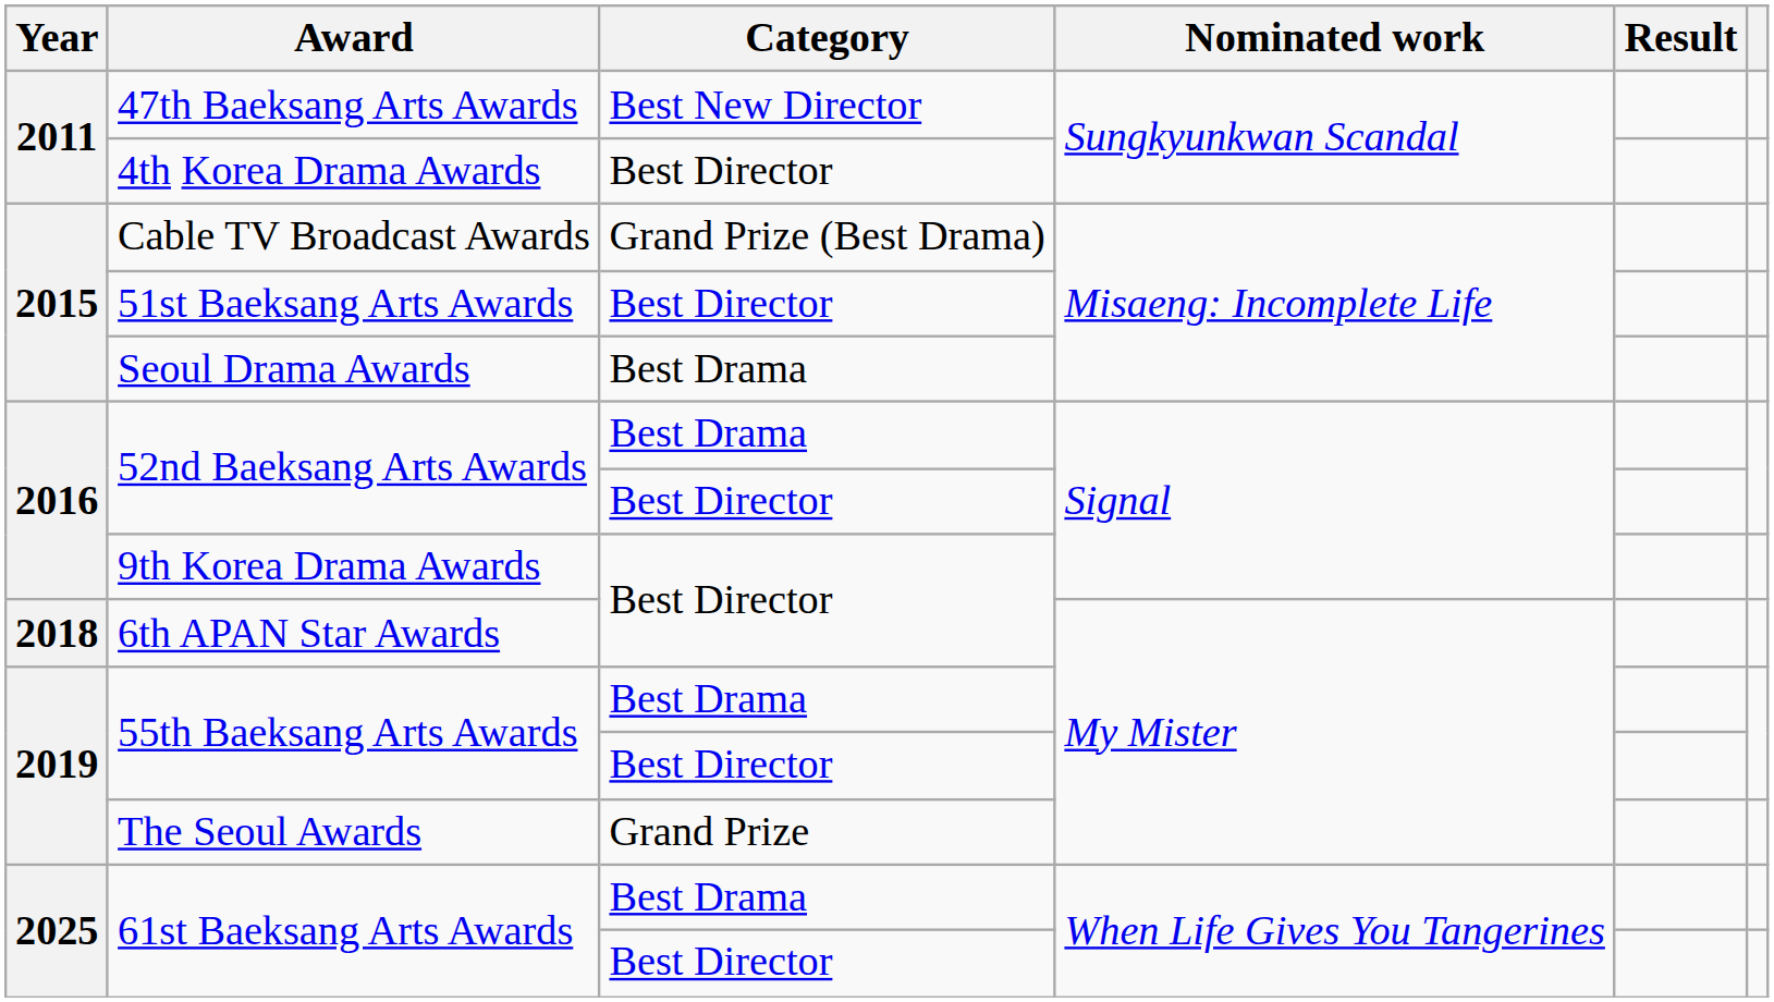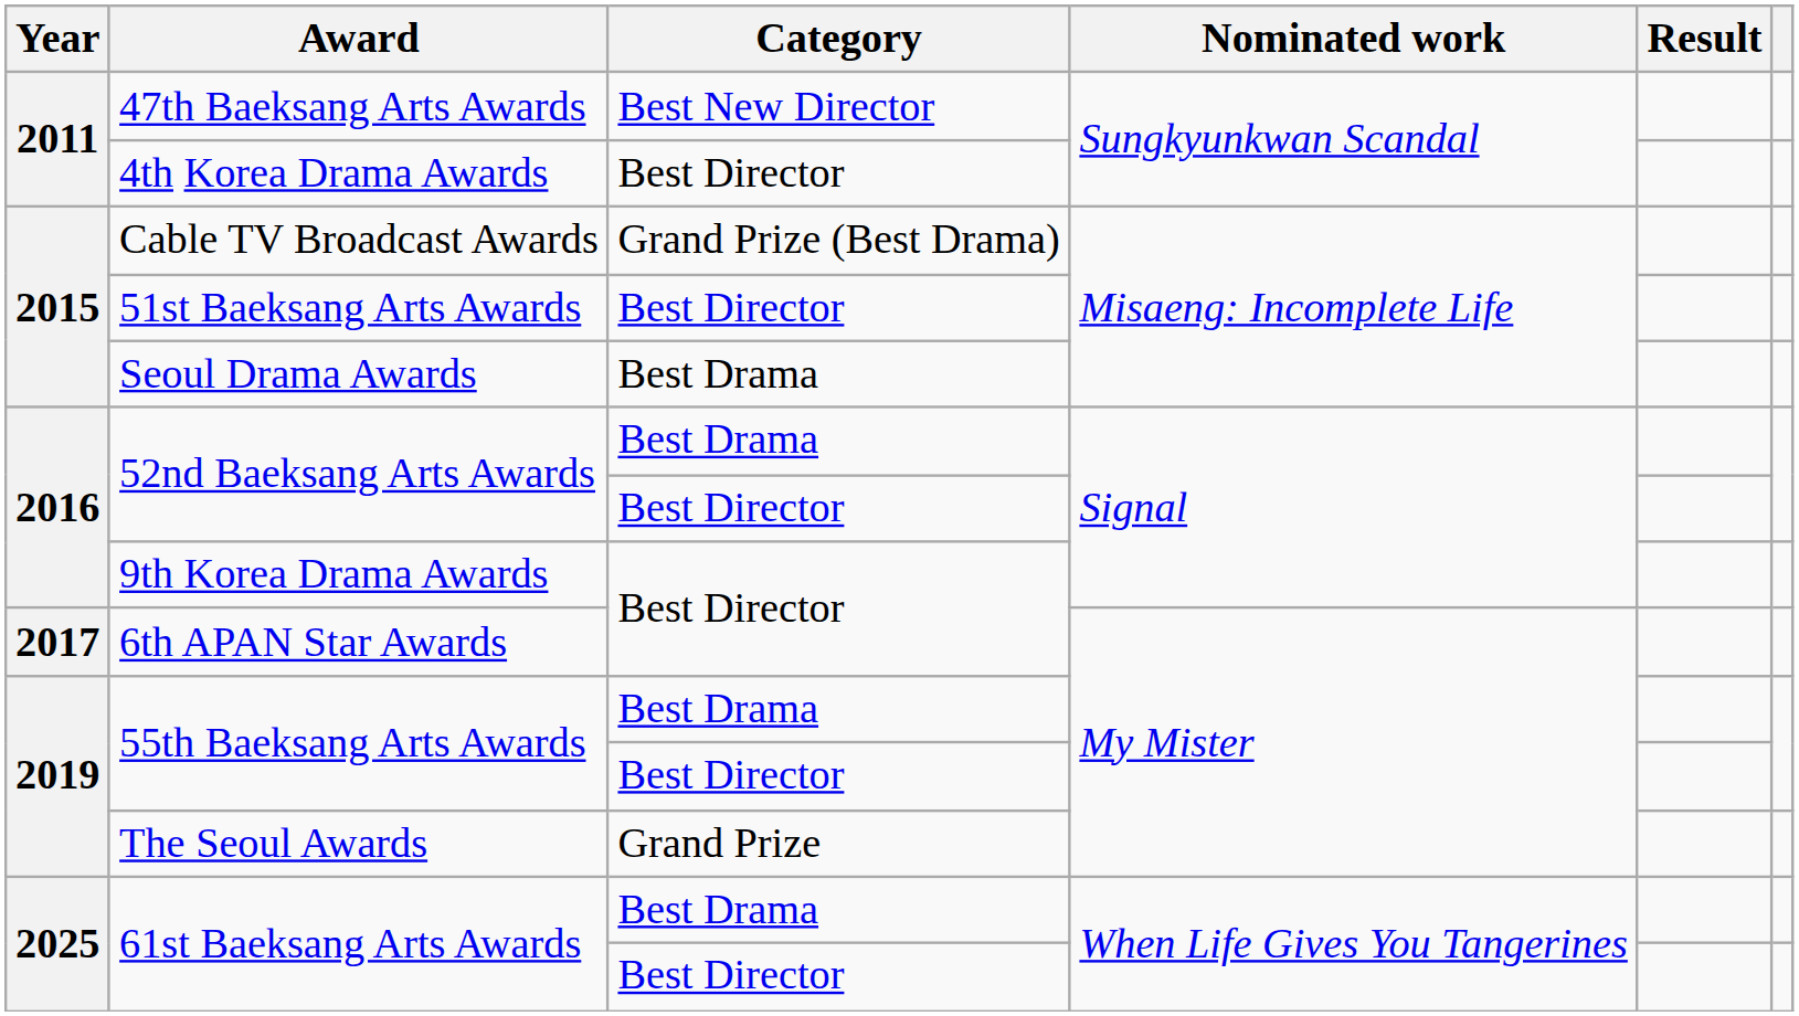 <table class="wikitable plainrowheaders sortable">
 <tr>
 <th>Year</th>
 <th>Award</th>
 <th>Category</th>
 <th>Nominated work</th>
 <th>Result</th>
 <th></th>
 </tr>
 <tr>
 <th scope="row" rowspan="2">2011</th>
 <td><a href='#'>47th Baeksang Arts Awards</a></td>
 <td><a href='#'>Best New Director</a></td>
 <td rowspan="2"><em><a href='#'>Sungkyunkwan Scandal</a></em></td>
 <td></td>
 <td></td>
 </tr>
 <tr>
 <td><a href='#'>4th</a> <a href='#'>Korea Drama Awards</a></td>
 <td>Best Director</td>
 <td></td>
 <td></td>
 </tr>
 <tr>
 <th rowspan="3" scope="row">2015</th>
 <td>Cable TV Broadcast Awards</td>
 <td>Grand Prize (Best Drama)</td>
 <td rowspan="3"><em><a href='#'>Misaeng: Incomplete Life</a></em></td>
 <td></td>
 <td></td>
 </tr>
 <tr>
 <td><a href='#'>51st Baeksang Arts Awards</a></td>
 <td><a href='#'>Best Director</a></td>
 <td></td>
 <td></td>
 </tr>
 <tr>
 <td><a href='#'>Seoul Drama Awards</a></td>
 <td>Best Drama</td>
 <td></td>
 <td></td>
 </tr>
 <tr>
 <th rowspan="3" scope="row">2016</th>
 <td rowspan="2"><a href='#'>52nd Baeksang Arts Awards</a></td>
 <td><a href='#'>Best Drama</a></td>
 <td rowspan="3"><em><a href='#'>Signal</a></em></td>
 <td></td>
 <td rowspan="2"></td>
 </tr>
 <tr>
 <td><a href='#'>Best Director</a></td>
 <td></td>
 </tr>
 <tr>
 <td><a href='#'>9th Korea Drama Awards</a></td>
 <td rowspan="2">Best Director</td>
 <td></td>
 <td></td>
 </tr>
 <tr>
-<th scope="row">2018</th>
+<th scope="row">2017</th>
 <td><a href='#'>6th APAN Star Awards</a></td>
 <td rowspan="4"><em><a href='#'>My Mister</a></em></td>
 <td></td>
 <td></td>
 </tr>
 <tr>
 <th rowspan="3" scope="row">2019</th>
 <td rowspan="2"><a href='#'>55th Baeksang Arts Awards</a></td>
 <td><a href='#'>Best Drama</a></td>
 <td></td>
 <td rowspan="2"></td>
 </tr>
 <tr>
 <td><a href='#'>Best Director</a></td>
 <td></td>
 </tr>
 <tr>
 <td><a href='#'>The Seoul Awards</a></td>
 <td>Grand Prize</td>
 <td></td>
 <td></td>
 </tr>
 <tr>
 <th rowspan="2" scope="row">2025</th>
 <td rowspan="2"><a href='#'>61st Baeksang Arts Awards</a></td>
 <td><a href='#'>Best Drama</a></td>
 <td rowspan="2"><em><a href='#'>When Life Gives You Tangerines</a></em></td>
 <td></td>
 <td></td>
 </tr>
 <tr>
 <td><a href='#'>Best Director</a></td>
 <td></td>
 <td></td>
 </tr>
 </table>
